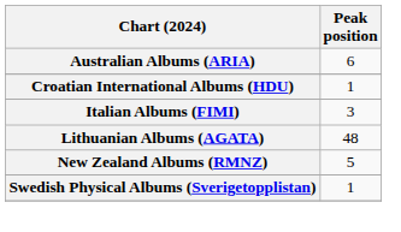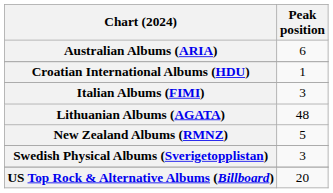 <table class="wikitable sortable plainrowheaders" style="text-align:center">
 <tr>
 <th scope="col">Chart (2024)</th>
 <th scope="col">Peak<br>position</th>
 </tr>
 <tr>
 <th scope="row">Australian Albums (<a href='#'>ARIA</a>)</th>
 <td>6</td>
 </tr>
 <tr>
 </tr>
 <tr>
 </tr>
 <tr>
 </tr>
 <tr>
 <th scope="row">Croatian International Albums (<a href='#'>HDU</a>)</th>
 <td>1</td>
 </tr>
 <tr>
 </tr>
 <tr>
 </tr>
 <tr>
 </tr>
 <tr>
 </tr>
 <tr>
 </tr>
 <tr>
 </tr>
 <tr>
 <th scope="row">Italian Albums (<a href='#'>FIMI</a>)</th>
 <td>3</td>
 </tr>
 <tr>
 <th scope="row">Lithuanian Albums (<a href='#'>AGATA</a>)</th>
 <td>48</td>
 </tr>
 <tr>
 <th scope="row">New Zealand Albums (<a href='#'>RMNZ</a>)</th>
 <td>5</td>
 </tr>
 <tr>
 </tr>
 <tr>
 </tr>
 <tr>
 </tr>
 <tr>
 </tr>
 <tr>
 <th scope="row">Swedish Physical Albums (<a href='#'>Sverigetopplistan</a>)</th>
-<td>1</td>
+<td>3</td>
 </tr>
 <tr>
 </tr>
 <tr>
 </tr>
 <tr>
 </tr>
 <tr>
 </tr>
 <tr>
 </tr>
+<tr>
+<th scope="row">US <a href='#'>Top Rock & Alternative Albums</a> (<em><a href='#'>Billboard</a></em>)</th>
+<td>20</td>
+</tr>
 </table>
